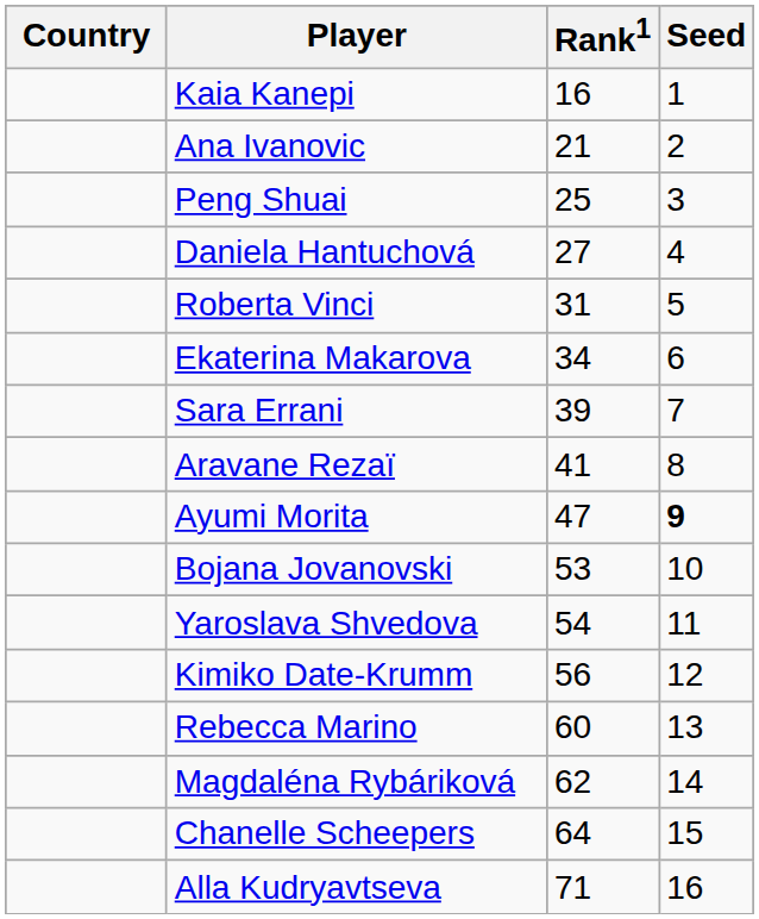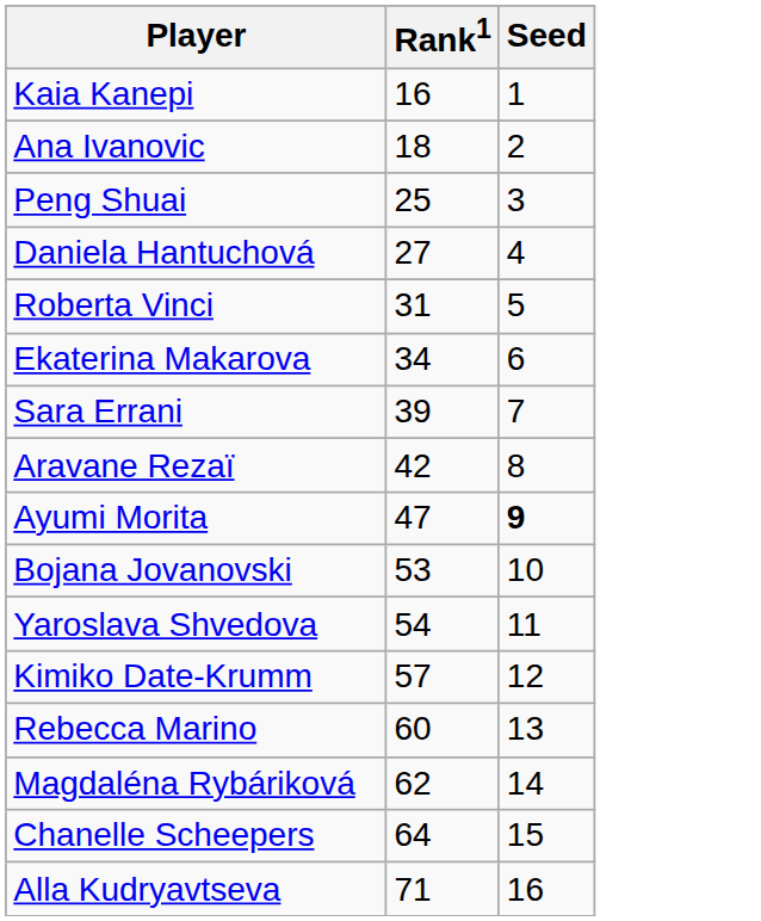 <table class="wikitable" border="1">
 <tr>
-<th width="70">Country</th>
 <th width="175">Player</th>
 <th>Rank<sup>1</sup></th>
 <th>Seed</th>
 </tr>
 <tr>
-<td></td>
 <td><a href='#'>Kaia Kanepi</a></td>
 <td>16</td>
 <td>1</td>
 </tr>
 <tr>
-<td></td>
 <td><a href='#'>Ana Ivanovic</a></td>
-<td>21</td>
+<td>18</td>
 <td>2</td>
 </tr>
 <tr>
-<td></td>
 <td><a href='#'>Peng Shuai</a></td>
 <td>25</td>
 <td>3</td>
 </tr>
 <tr>
-<td></td>
 <td><a href='#'>Daniela Hantuchová</a></td>
 <td>27</td>
 <td>4</td>
 </tr>
 <tr>
-<td></td>
 <td><a href='#'>Roberta Vinci</a></td>
 <td>31</td>
 <td>5</td>
 </tr>
 <tr>
-<td></td>
 <td><a href='#'>Ekaterina Makarova</a></td>
 <td>34</td>
 <td>6</td>
 </tr>
 <tr>
-<td></td>
 <td><a href='#'>Sara Errani</a></td>
 <td>39</td>
 <td>7</td>
 </tr>
 <tr>
-<td></td>
 <td><a href='#'>Aravane Rezaï</a></td>
-<td>41</td>
+<td>42</td>
 <td>8</td>
 </tr>
 <tr>
-<td></td>
 <td><a href='#'>Ayumi Morita</a></td>
 <td>47</td>
 <td><strong>9</strong></td>
 </tr>
 <tr>
-<td></td>
 <td><a href='#'>Bojana Jovanovski</a></td>
 <td>53</td>
 <td>10</td>
 </tr>
 <tr>
-<td></td>
 <td><a href='#'>Yaroslava Shvedova</a></td>
 <td>54</td>
 <td>11</td>
 </tr>
 <tr>
-<td></td>
 <td><a href='#'>Kimiko Date-Krumm</a></td>
-<td>56</td>
+<td>57</td>
 <td>12</td>
 </tr>
 <tr>
-<td></td>
 <td><a href='#'>Rebecca Marino</a></td>
 <td>60</td>
 <td>13</td>
 </tr>
 <tr>
-<td></td>
 <td><a href='#'>Magdaléna Rybáriková</a></td>
 <td>62</td>
 <td>14</td>
 </tr>
 <tr>
-<td></td>
 <td><a href='#'>Chanelle Scheepers</a></td>
 <td>64</td>
 <td>15</td>
 </tr>
 <tr>
-<td></td>
 <td><a href='#'>Alla Kudryavtseva</a></td>
 <td>71</td>
 <td>16</td>
 </tr>
 </table>
